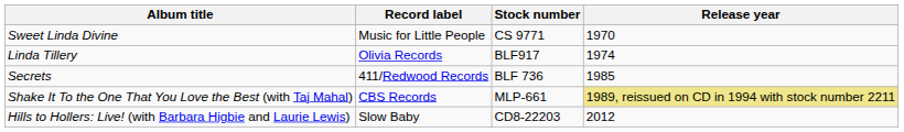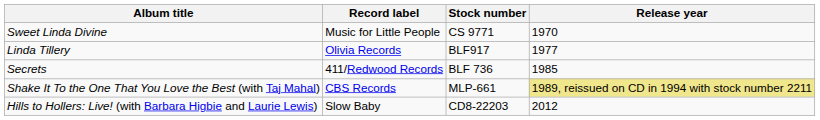 <table class="wikitable sortable">
 <tr>
 <th scope="col">Album title</th>
 <th scope="col">Record label</th>
 <th scope="col">Stock number</th>
 <th scope="col">Release year</th>
 </tr>
 <tr>
 <td><em>Sweet Linda Divine</em></td>
 <td>Music for Little People</td>
 <td>CS 9771</td>
 <td>1970</td>
 </tr>
 <tr>
 <td><em>Linda Tillery</em></td>
 <td><a href='#'>Olivia Records</a></td>
 <td>BLF917</td>
-<td>1974</td>
+<td>1977</td>
 </tr>
 <tr>
 <td><em>Secrets</em></td>
 <td>411/<a href='#'>Redwood Records</a></td>
 <td>BLF 736</td>
 <td>1985</td>
 </tr>
 <tr>
 <td><em>Shake It To the One That You Love the Best</em> (with <a href='#'>Taj Mahal</a>)</td>
 <td><a href='#'>CBS Records</a></td>
 <td>MLP-661</td>
 <td style="background: khaki;">1989, reissued on CD in 1994 with stock number 2211</td>
 </tr>
 <tr>
 <td><em>Hills to Hollers: Live!</em> (with <a href='#'>Barbara Higbie</a> and <a href='#'>Laurie Lewis</a>)</td>
 <td>Slow Baby</td>
 <td>CD8-22203</td>
 <td>2012</td>
 </tr>
 </table>
